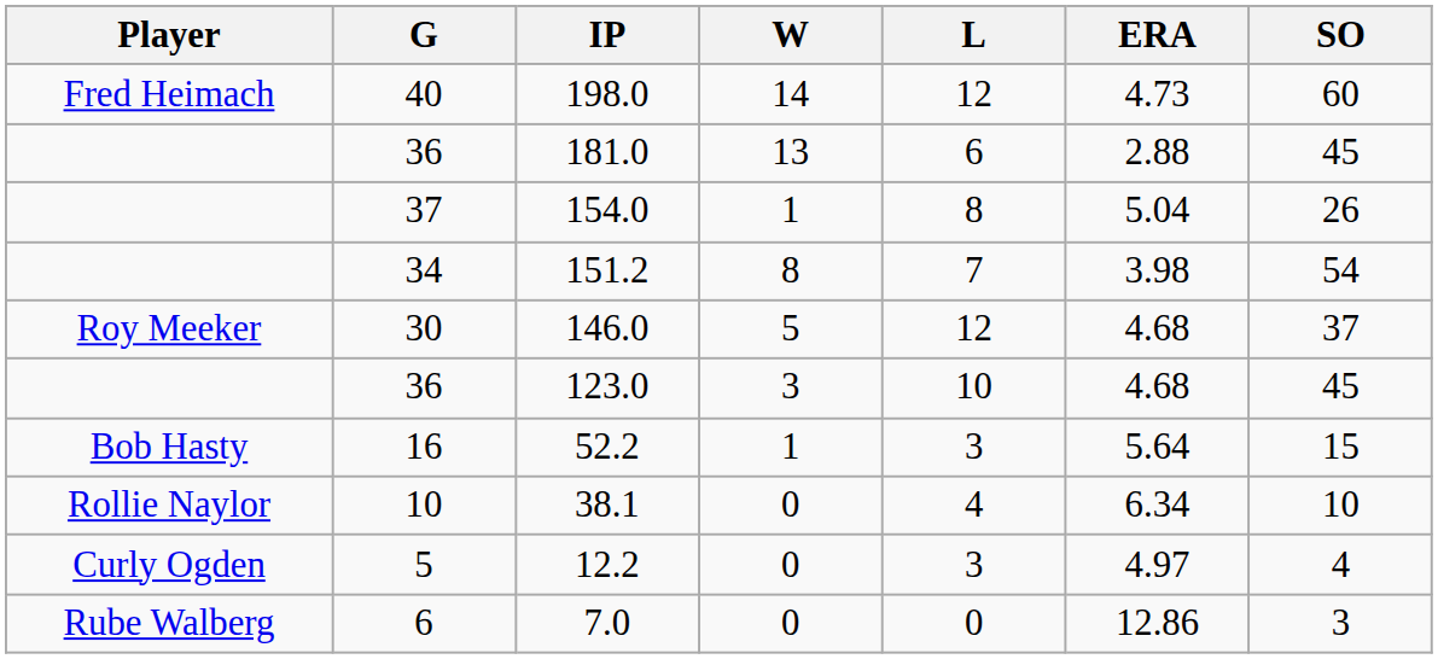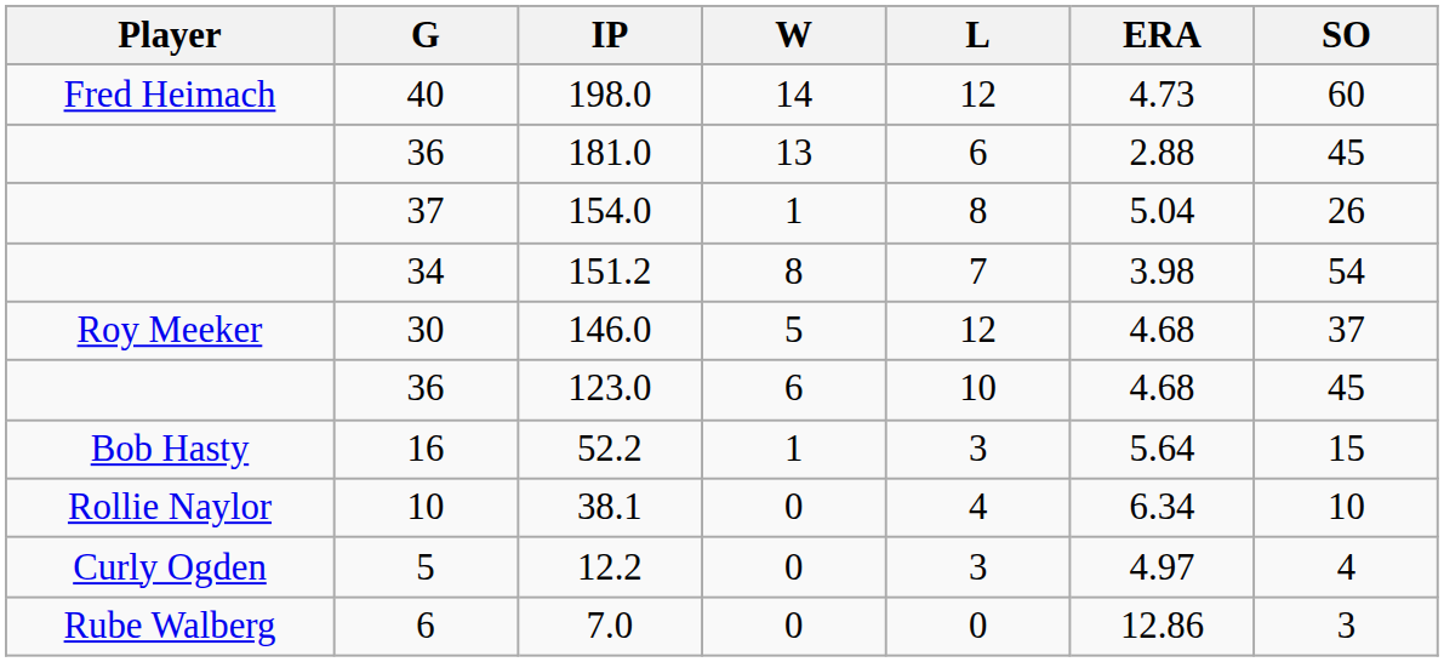 <table class="wikitable sortable">
 <tr>
 <th bgcolor="#DDDDFF" width="16%">Player</th>
 <th bgcolor="#DDDDFF" width="9%">G</th>
 <th bgcolor="#DDDDFF" width="9%">IP</th>
 <th bgcolor="#DDDDFF" width="9%">W</th>
 <th bgcolor="#DDDDFF" width="9%">L</th>
 <th bgcolor="#DDDDFF" width="9%">ERA</th>
 <th bgcolor="#DDDDFF" width="9%">SO</th>
 </tr>
 <tr align="center">
 <td><a href='#'>Fred Heimach</a></td>
 <td>40</td>
 <td>198.0</td>
 <td>14</td>
 <td>12</td>
 <td>4.73</td>
 <td>60</td>
 </tr>
 <tr align=center>
 <td></td>
 <td>36</td>
 <td>181.0</td>
 <td>13</td>
 <td>6</td>
 <td>2.88</td>
 <td>45</td>
 </tr>
 <tr align="center">
 <td></td>
 <td>37</td>
 <td>154.0</td>
 <td>1</td>
 <td>8</td>
 <td>5.04</td>
 <td>26</td>
 </tr>
 <tr align="center">
 <td></td>
 <td>34</td>
 <td>151.2</td>
 <td>8</td>
 <td>7</td>
 <td>3.98</td>
 <td>54</td>
 </tr>
 <tr align="center">
 <td><a href='#'>Roy Meeker</a></td>
 <td>30</td>
 <td>146.0</td>
 <td>5</td>
 <td>12</td>
 <td>4.68</td>
 <td>37</td>
 </tr>
 <tr align=center>
 <td></td>
 <td>36</td>
 <td>123.0</td>
-<td>3</td>
+<td>6</td>
 <td>10</td>
 <td>4.68</td>
 <td>45</td>
 </tr>
 <tr align="center">
 <td><a href='#'>Bob Hasty</a></td>
 <td>16</td>
 <td>52.2</td>
 <td>1</td>
 <td>3</td>
 <td>5.64</td>
 <td>15</td>
 </tr>
 <tr align=center>
 <td><a href='#'>Rollie Naylor</a></td>
 <td>10</td>
 <td>38.1</td>
 <td>0</td>
 <td>4</td>
 <td>6.34</td>
 <td>10</td>
 </tr>
 <tr align=center>
 <td><a href='#'>Curly Ogden</a></td>
 <td>5</td>
 <td>12.2</td>
 <td>0</td>
 <td>3</td>
 <td>4.97</td>
 <td>4</td>
 </tr>
 <tr align=center>
 <td><a href='#'>Rube Walberg</a></td>
 <td>6</td>
 <td>7.0</td>
 <td>0</td>
 <td>0</td>
 <td>12.86</td>
 <td>3</td>
 </tr>
 </table>
